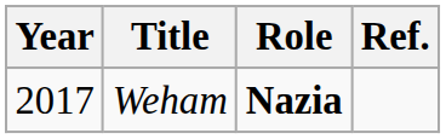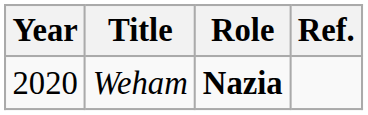 <table class="wikitable sortable">
 <tr>
 <th>Year</th>
 <th>Title</th>
 <th>Role</th>
 <th class="unsortable">Ref.</th>
 </tr>
 <tr>
-<td>2017</td>
+<td>2020</td>
 <td><em>Weham</em></td>
 <td><strong>Nazia</strong></td>
 <td></td>
 </tr>
 </table>
